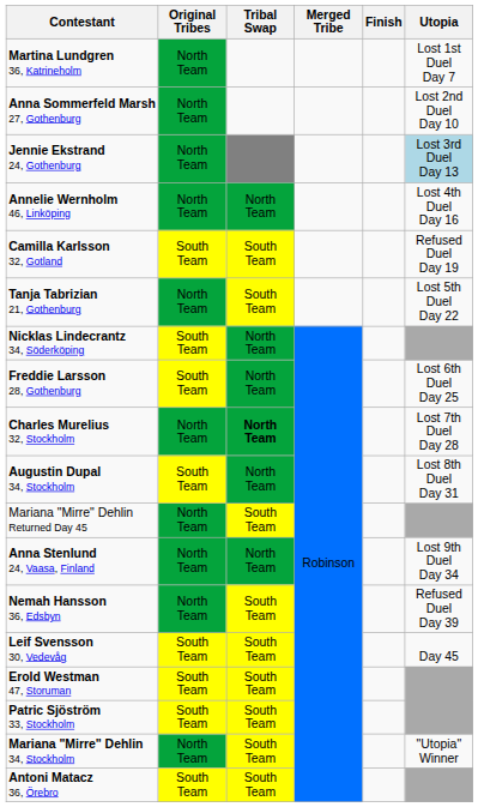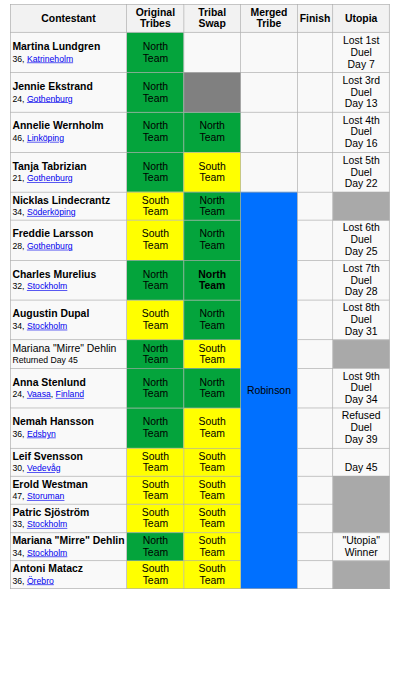 <table class="wikitable sortable" style="margin:auto; text-align:center">
 <tr>
 <th>Contestant</th>
 <th width=80>Original<br>Tribes</th>
 <th width=80>Tribal<br>Swap</th>
 <th width=80>Merged<br>Tribe</th>
 <th>Finish</th>
 <th width=80>Utopia</th>
 </tr>
 <tr>
 <td align="left"><strong>Martina Lundgren</strong><br><small>36, <a href='#'>Katrineholm</a></small></td>
 <td bgcolor="#04a43c">North Team</td>
 <td></td>
 <td></td>
 <td><br></td>
 <td>Lost 1st Duel<br>Day 7</td>
 </tr>
 <tr>
-<td align="left"><strong>Anna Sommerfeld Marsh</strong><br><small>27, <a href='#'>Gothenburg</a></small></td>
-<td bgcolor="#04a43c">North Team</td>
-<td></td>
-<td></td>
-<td></td>
-<td>Lost 2nd Duel<br>Day 10</td>
-</tr>
-<tr>
 <td align="left"><strong>Jennie Ekstrand</strong><br><small>24, <a href='#'>Gothenburg</a></small></td>
 <td bgcolor="#04a43c">North Team</td>
 <td align="center" bgcolor="gray"></td>
 <td></td>
 <td></td>
-<td style="background: lightblue;">Lost 3rd Duel<br>Day 13</td>
+<td>Lost 3rd Duel<br>Day 13</td>
 </tr>
 <tr>
 <td align="left"><strong>Annelie Wernholm</strong><br><small>46, <a href='#'>Linköping</a></small></td>
 <td bgcolor="#04a43c">North Team</td>
 <td bgcolor="#04a43c">North Team</td>
 <td></td>
 <td></td>
 <td>Lost 4th Duel<br>Day 16</td>
-</tr>
-<tr>
-<td align="left"><strong>Camilla Karlsson</strong><br><small>32, <a href='#'>Gotland</a></small></td>
-<td bgcolor="yellow">South Team</td>
-<td bgcolor="yellow">South Team</td>
-<td></td>
-<td></td>
-<td>Refused Duel<br>Day 19</td>
 </tr>
 <tr>
 <td align="left"><strong>Tanja Tabrizian</strong><br><small>21, <a href='#'>Gothenburg</a></small></td>
 <td bgcolor="#04a43c">North Team</td>
 <td bgcolor="yellow">South Team</td>
 <td></td>
 <td></td>
 <td>Lost 5th Duel<br>Day 22</td>
 </tr>
 <tr>
 <td align="left"><strong>Nicklas Lindecrantz</strong><br><small>34, <a href='#'>Söderköping</a></small></td>
 <td bgcolor="yellow">South Team</td>
 <td bgcolor="#04a43c">North Team</td>
 <td bgcolor="#0070FF" rowspan=12>Robinson</td>
 <td></td>
 <td bgcolor="darkgray"></td>
 </tr>
 <tr>
 <td align="left"><strong>Freddie Larsson</strong><br><small>28, <a href='#'>Gothenburg</a></small></td>
 <td bgcolor="yellow">South Team</td>
 <td bgcolor="#04a43c">North Team</td>
 <td></td>
 <td>Lost 6th Duel<br>Day 25</td>
 </tr>
 <tr>
 <td align="left"><strong>Charles Murelius</strong><br><small>32, <a href='#'>Stockholm</a></small></td>
 <td bgcolor="#04a43c">North Team</td>
 <td bgcolor="#04a43c"><strong>North Team</strong></td>
 <td></td>
 <td>Lost 7th Duel<br>Day 28</td>
 </tr>
 <tr>
 <td align="left"><strong>Augustin Dupal</strong><br><small>34, <a href='#'>Stockholm</a></small></td>
 <td bgcolor="yellow">South Team</td>
 <td bgcolor="#04a43c">North Team</td>
 <td></td>
 <td>Lost 8th Duel<br>Day 31</td>
 </tr>
 <tr>
 <td align="left">Mariana "Mirre" Dehlin<br><small>Returned Day 45</small></td>
 <td bgcolor="#04a43c">North Team</td>
 <td bgcolor="yellow">South Team</td>
 <td></td>
 <td bgcolor="darkgray"></td>
 </tr>
 <tr>
 <td align="left"><strong>Anna Stenlund</strong><br><small>24, <a href='#'>Vaasa</a>, <a href='#'>Finland</a></small></td>
 <td bgcolor="#04a43c">North Team</td>
 <td bgcolor="#04a43c">North Team</td>
 <td></td>
 <td>Lost 9th Duel<br>Day 34</td>
 </tr>
 <tr>
 <td align="left"><strong>Nemah Hansson</strong><br><small>36, <a href='#'>Edsbyn</a></small></td>
 <td bgcolor="#04a43c">North Team</td>
 <td bgcolor="yellow">South Team</td>
 <td></td>
 <td>Refused Duel<br>Day 39</td>
 </tr>
 <tr>
 <td align="left"><strong>Leif Svensson</strong><br><small>30, <a href='#'>Vedevåg</a></small></td>
 <td bgcolor="yellow">South Team</td>
 <td bgcolor="yellow">South Team</td>
 <td></td>
 <td><br>Day 45</td>
 </tr>
 <tr>
 <td align="left"><strong>Erold Westman</strong><br><small>47, <a href='#'>Storuman</a></small></td>
 <td bgcolor="yellow">South Team</td>
 <td bgcolor="yellow">South Team</td>
 <td></td>
 <td rowspan=2 bgcolor="darkgray"></td>
 </tr>
 <tr>
 <td align="left"><strong>Patric Sjöström</strong><br><small>33, <a href='#'>Stockholm</a></small></td>
 <td bgcolor="yellow">South Team</td>
 <td bgcolor="yellow">South Team</td>
 <td></td>
 </tr>
 <tr>
 <td align="left"><strong>Mariana "Mirre" Dehlin</strong><br><small>34, <a href='#'>Stockholm</a></small></td>
 <td bgcolor="#04a43c">North Team</td>
 <td bgcolor="yellow">South Team</td>
 <td></td>
 <td>"Utopia" Winner</td>
 </tr>
 <tr>
 <td align="left"><strong>Antoni Matacz</strong><br><small>36, <a href='#'>Örebro</a></small></td>
 <td bgcolor="yellow">South Team</td>
 <td bgcolor="yellow">South Team</td>
 <td></td>
 <td bgcolor="darkgray"></td>
 </tr>
 </table>
